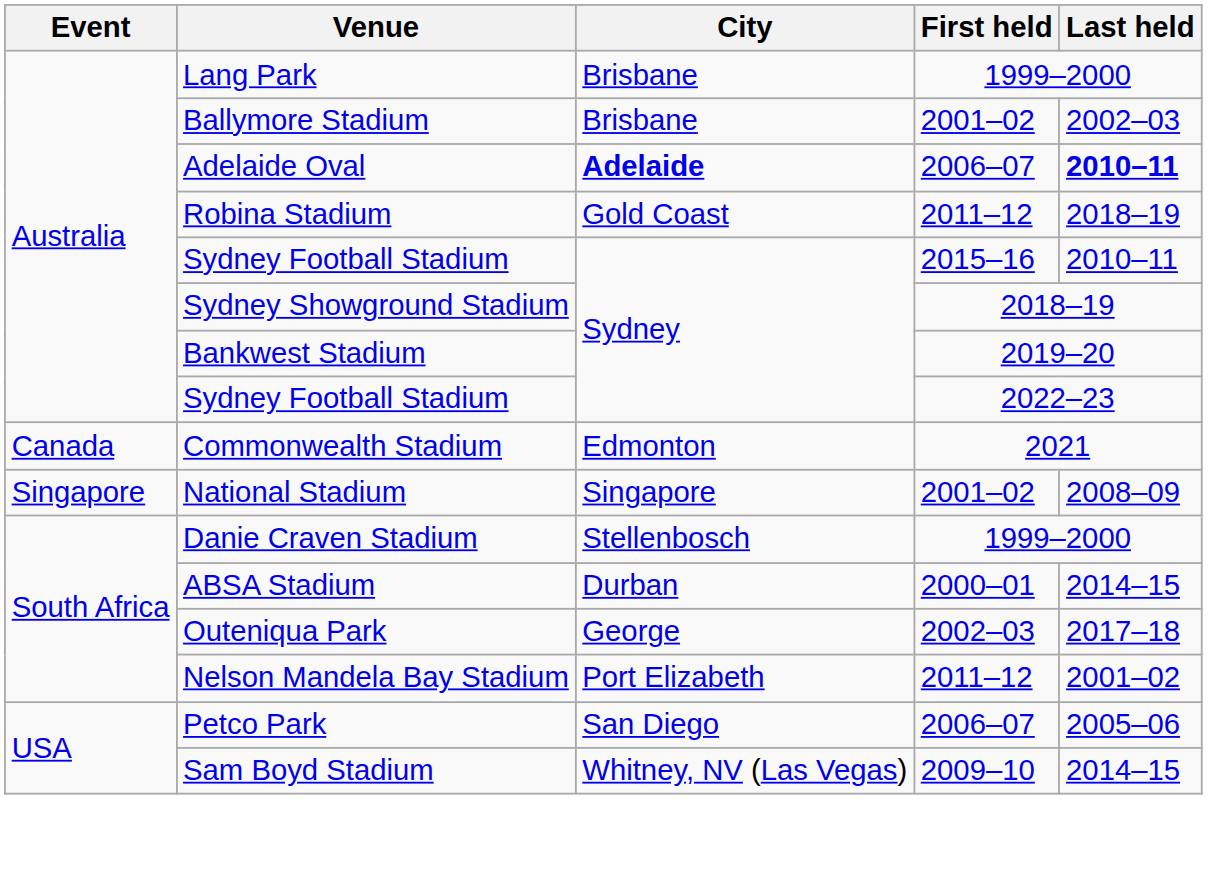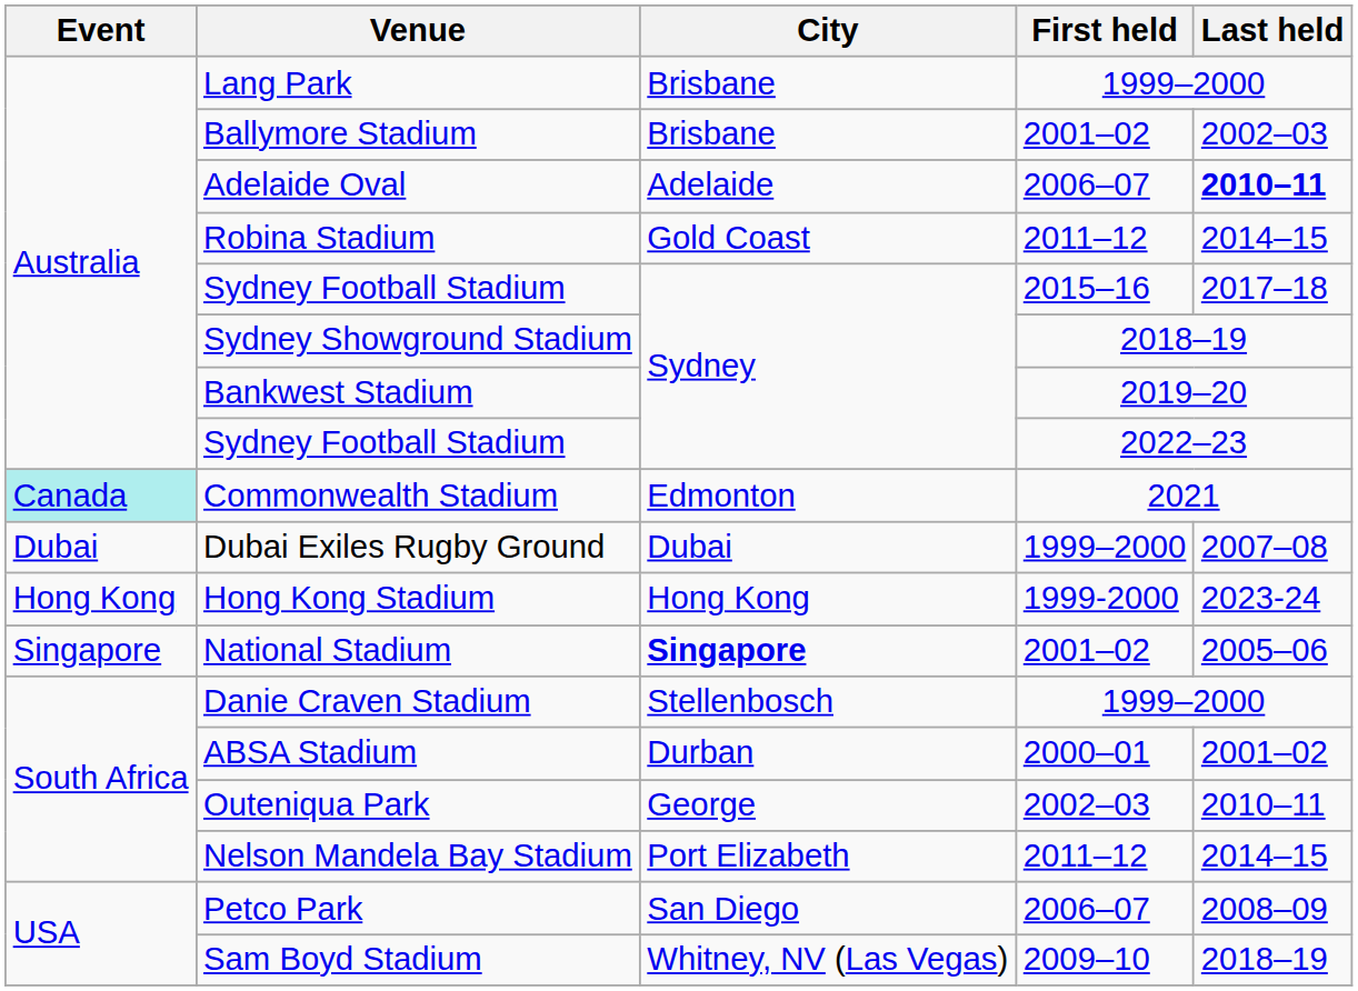 <table class = "wikitable sortable">
 <tr>
 <th>Event</th>
 <th>Venue</th>
 <th>City</th>
 <th>First held</th>
 <th>Last held</th>
 </tr>
 <tr>
 <td rowspan="8"> <a href='#'>Australia</a></td>
 <td><a href='#'>Lang Park</a> </td>
 <td><a href='#'>Brisbane</a></td>
 <td colspan=2 align=center><a href='#'>1999–2000</a></td>
 </tr>
 <tr>
 <td><a href='#'>Ballymore Stadium</a></td>
 <td><a href='#'>Brisbane</a></td>
 <td><a href='#'>2001–02</a></td>
 <td><a href='#'>2002–03</a></td>
 </tr>
 <tr>
 <td><a href='#'>Adelaide Oval</a></td>
-<td><strong><a href='#'>Adelaide</a></strong></td>
+<td><a href='#'>Adelaide</a></td>
 <td><a href='#'>2006–07</a></td>
 <td><strong><a href='#'>2010–11</a></strong></td>
 </tr>
 <tr>
 <td><a href='#'>Robina Stadium</a> </td>
 <td><a href='#'>Gold Coast</a></td>
 <td><a href='#'>2011–12</a></td>
-<td><a href='#'>2018–19</a></td>
+<td><a href='#'>2014–15</a></td>
 </tr>
 <tr>
 <td><a href='#'>Sydney Football Stadium</a> </td>
 <td rowspan="4"><a href='#'>Sydney</a></td>
 <td><a href='#'>2015–16</a></td>
-<td><a href='#'>2010–11</a></td>
+<td><a href='#'>2017–18</a></td>
 </tr>
 <tr>
 <td><a href='#'>Sydney Showground Stadium</a> </td>
 <td colspan="2" align="center"><a href='#'>2018–19</a></td>
 </tr>
 <tr>
 <td><a href='#'>Bankwest Stadium</a></td>
 <td colspan="2" align="center"><a href='#'>2019–20</a></td>
 </tr>
 <tr>
 <td><a href='#'>Sydney Football Stadium</a></td>
 <td colspan="2" align="center"><a href='#'>2022–23</a></td>
 </tr>
 <tr>
-<td> <a href='#'>Canada</a></td>
+<td style="background: paleturquoise;"> <a href='#'>Canada</a></td>
 <td><a href='#'>Commonwealth Stadium</a></td>
 <td><a href='#'>Edmonton</a></td>
 <td colspan=2 align=center><a href='#'>2021</a></td>
 </tr>
 <tr>
+<td> <a href='#'>Dubai</a></td>
+<td>Dubai Exiles Rugby Ground</td>
+<td><a href='#'>Dubai</a></td>
+<td><a href='#'>1999–2000</a></td>
+<td><a href='#'>2007–08</a> </td>
+</tr>
+<tr>
+<td> <a href='#'>Hong Kong</a></td>
+<td><a href='#'>Hong Kong Stadium</a></td>
+<td><a href='#'>Hong Kong</a></td>
+<td><a href='#'>1999-2000</a></td>
+<td><a href='#'>2023-24</a></td>
+</tr>
+<tr>
 <td> <a href='#'>Singapore</a></td>
 <td><a href='#'>National Stadium</a> </td>
-<td><a href='#'>Singapore</a></td>
+<td><strong><a href='#'>Singapore</a></strong></td>
 <td><a href='#'>2001–02</a></td>
-<td><a href='#'>2008–09</a></td>
+<td><a href='#'>2005–06</a> </td>
 </tr>
 <tr>
 <td rowspan=4> <a href='#'>South Africa</a></td>
 <td><a href='#'>Danie Craven Stadium</a></td>
 <td><a href='#'>Stellenbosch</a></td>
 <td colspan=2 align=center><a href='#'>1999–2000</a></td>
 </tr>
 <tr>
 <td><a href='#'>ABSA Stadium</a> </td>
 <td><a href='#'>Durban</a></td>
 <td><a href='#'>2000–01</a></td>
-<td><a href='#'>2014–15</a></td>
+<td><a href='#'>2001–02</a></td>
 </tr>
 <tr>
 <td><a href='#'>Outeniqua Park</a></td>
 <td><a href='#'>George</a></td>
 <td><a href='#'>2002–03</a></td>
-<td><a href='#'>2017–18</a></td>
+<td><a href='#'>2010–11</a></td>
 </tr>
 <tr>
 <td><a href='#'>Nelson Mandela Bay Stadium</a></td>
 <td><a href='#'>Port Elizabeth</a></td>
 <td><a href='#'>2011–12</a></td>
-<td><a href='#'>2001–02</a></td>
+<td><a href='#'>2014–15</a></td>
 </tr>
 <tr>
 <td rowspan=2> <a href='#'>USA</a></td>
 <td><a href='#'>Petco Park</a></td>
 <td><a href='#'>San Diego</a></td>
 <td><a href='#'>2006–07</a></td>
-<td><a href='#'>2005–06</a> </td>
+<td><a href='#'>2008–09</a></td>
 </tr>
 <tr>
 <td><a href='#'>Sam Boyd Stadium</a></td>
 <td><a href='#'>Whitney, NV</a> (<a href='#'>Las Vegas</a>)</td>
 <td><a href='#'>2009–10</a></td>
-<td><a href='#'>2014–15</a></td>
+<td><a href='#'>2018–19</a></td>
 </tr>
 </table>
